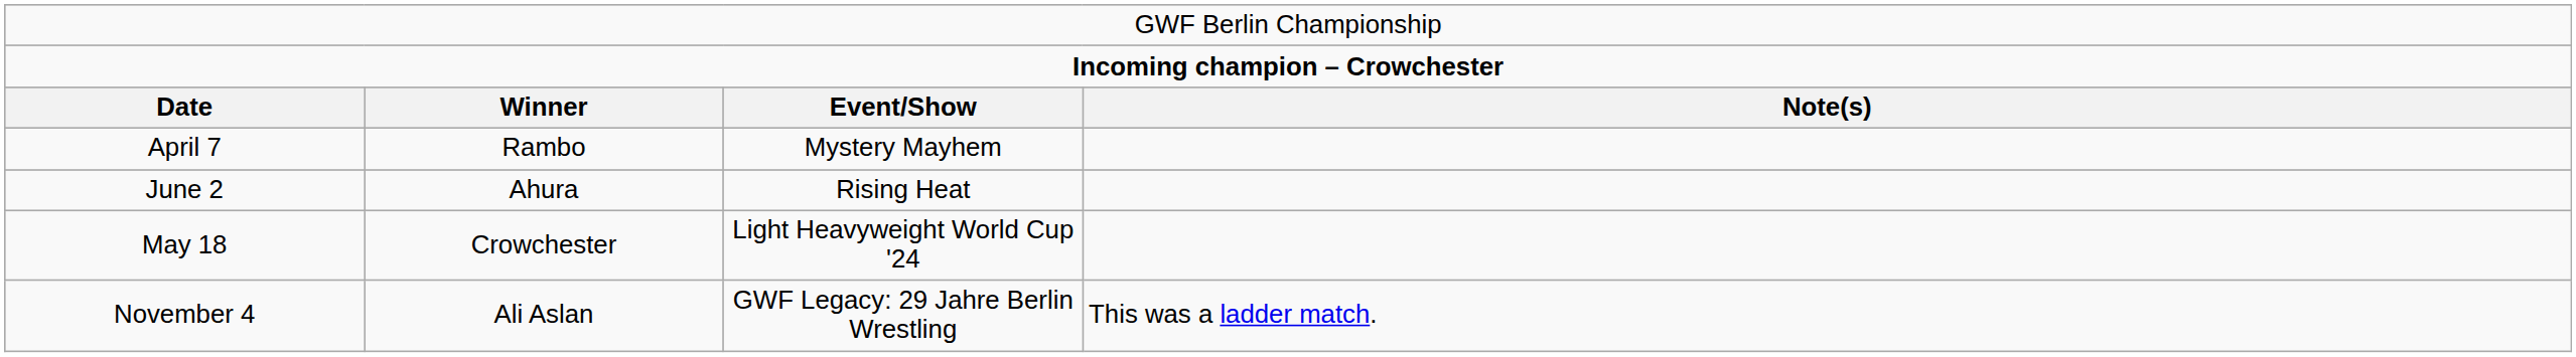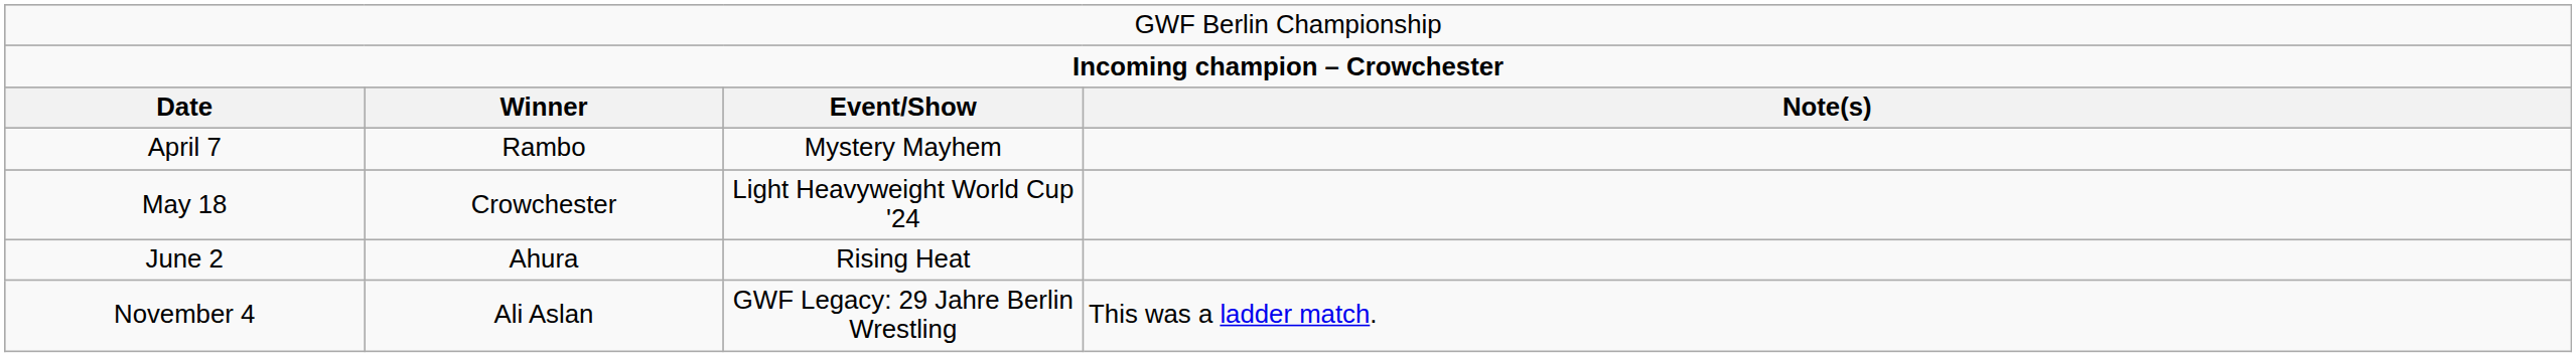 <table class="wikitable" style="text-align:center; width:100%;">
 <tr>
 <td colspan="4" style="text-align: center;">GWF Berlin Championship</td>
 </tr>
 <tr>
 <td colspan="4" style="text-align: center;"><strong>Incoming champion – Crowchester</strong></td>
 </tr>
 <tr>
 <th width=14%>Date</th>
 <th width=14%>Winner</th>
 <th width=14%>Event/Show</th>
 <th width=58%>Note(s)</th>
 </tr>
 <tr>
 <td>April 7</td>
 <td>Rambo</td>
 <td>Mystery Mayhem</td>
 <td></td>
 </tr>
 <tr>
+<td>May 18</td>
+<td>Crowchester</td>
+<td>Light Heavyweight World Cup '24</td>
+<td></td>
+</tr>
+<tr>
 <td>June 2</td>
 <td>Ahura</td>
 <td>Rising Heat</td>
-<td></td>
-</tr>
-<tr>
-<td>May 18</td>
-<td>Crowchester</td>
-<td>Light Heavyweight World Cup '24</td>
 <td></td>
 </tr>
 <tr>
 <td>November 4</td>
 <td>Ali Aslan</td>
 <td>GWF Legacy: 29 Jahre Berlin Wrestling</td>
 <td align=left>This was a <a href='#'>ladder match</a>.</td>
 </tr>
 </table>
